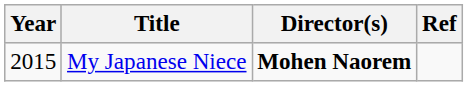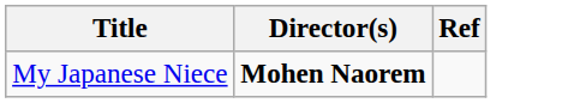 <table class="wikitable sortable" style="font-size: 95%;">
 <tr>
-<th>Year</th>
 <th>Title</th>
 <th>Director(s)</th>
 <th class="unsortable">Ref</th>
 </tr>
 <tr>
-<td>2015</td>
 <td><a href='#'>My Japanese Niece</a></td>
 <td><strong>Mohen Naorem</strong></td>
 <td></td>
 </tr>
 </table>
